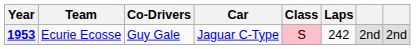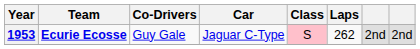 <table class="wikitable" style="font-size:90%">
 <tr>
 <th>Year</th>
 <th>Team</th>
 <th>Co-Drivers</th>
 <th>Car</th>
 <th>Class</th>
 <th>Laps</th>
 <th></th>
 <th></th>
 </tr>
 <tr align="center">
 <th><a href='#'>1953</a></th>
-<td align="left"> <a href='#'>Ecurie Ecosse</a></td>
+<td align="left"><strong> <a href='#'>Ecurie Ecosse</a></strong></td>
 <td align="left"> <a href='#'>Guy Gale</a></td>
 <td align="left"><a href='#'>Jaguar C-Type</a></td>
 <td style="background: pink;">S</td>
-<td>242</td>
+<td>262</td>
 <td style="background:#dfdfdf;">2nd</td>
 <td style="background:#dfdfdf;">2nd</td>
 </tr>
 <tr align="center">
 </tr>
 </table>
